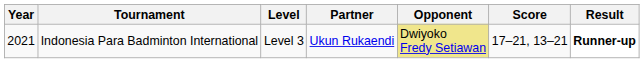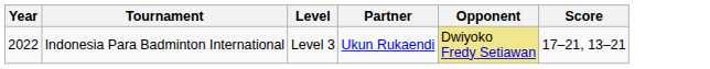 <table class="sortable wikitable" style="font-size: 90%;">
 <tr>
 <th>Year</th>
 <th>Tournament</th>
 <th>Level</th>
 <th>Partner</th>
 <th>Opponent</th>
 <th>Score</th>
-<th>Result</th>
 </tr>
 <tr>
-<td align="center">2021</td>
+<td align="center">2022</td>
 <td align="left">Indonesia Para Badminton International</td>
 <td align="left">Level 3</td>
 <td align="left"> <a href='#'>Ukun Rukaendi</a></td>
 <td align="left" style="background: khaki;"> Dwiyoko<br> <a href='#'>Fredy Setiawan</a></td>
 <td align="left">17–21, 13–21</td>
-<td style="text-align:left; background:white"> <strong>Runner-up</strong></td>
 </tr>
 </table>
